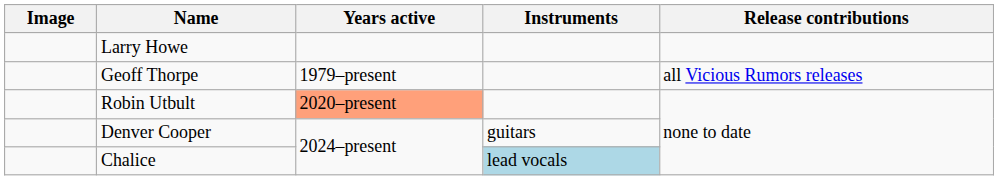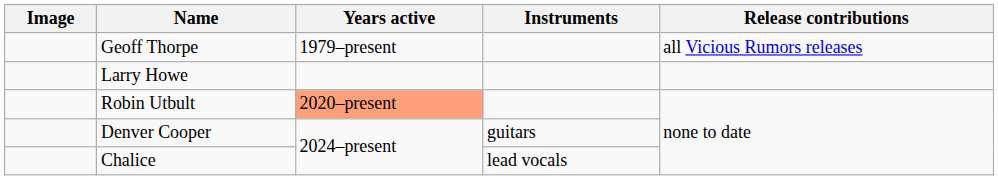 <table class="wikitable" border="1" width=100%>
 <tr>
 <th width="75">Image</th>
 <th width="170">Name</th>
 <th width="160">Years active</th>
 <th width="150">Instruments</th>
 <th>Release contributions</th>
 </tr>
 <tr>
 <td></td>
+<td>Geoff Thorpe</td>
+<td>1979–present</td>
+<td></td>
+<td>all <a href='#'>Vicious Rumors releases</a></td>
+</tr>
+<tr>
+<td></td>
 <td>Larry Howe</td>
 <td></td>
 <td></td>
 <td></td>
-</tr>
-<tr>
-<td></td>
-<td>Geoff Thorpe</td>
-<td>1979–present</td>
-<td></td>
-<td>all <a href='#'>Vicious Rumors releases</a></td>
 </tr>
 <tr>
 <td></td>
 <td>Robin Utbult</td>
 <td style="background: lightsalmon;">2020–present</td>
 <td></td>
 <td rowspan="3">none to date</td>
 </tr>
 <tr>
 <td></td>
 <td>Denver Cooper</td>
 <td rowspan="2">2024–present</td>
 <td>guitars</td>
 </tr>
 <tr>
 <td></td>
 <td>Chalice </td>
-<td style="background: lightblue;">lead vocals</td>
+<td>lead vocals</td>
 </tr>
 </table>
